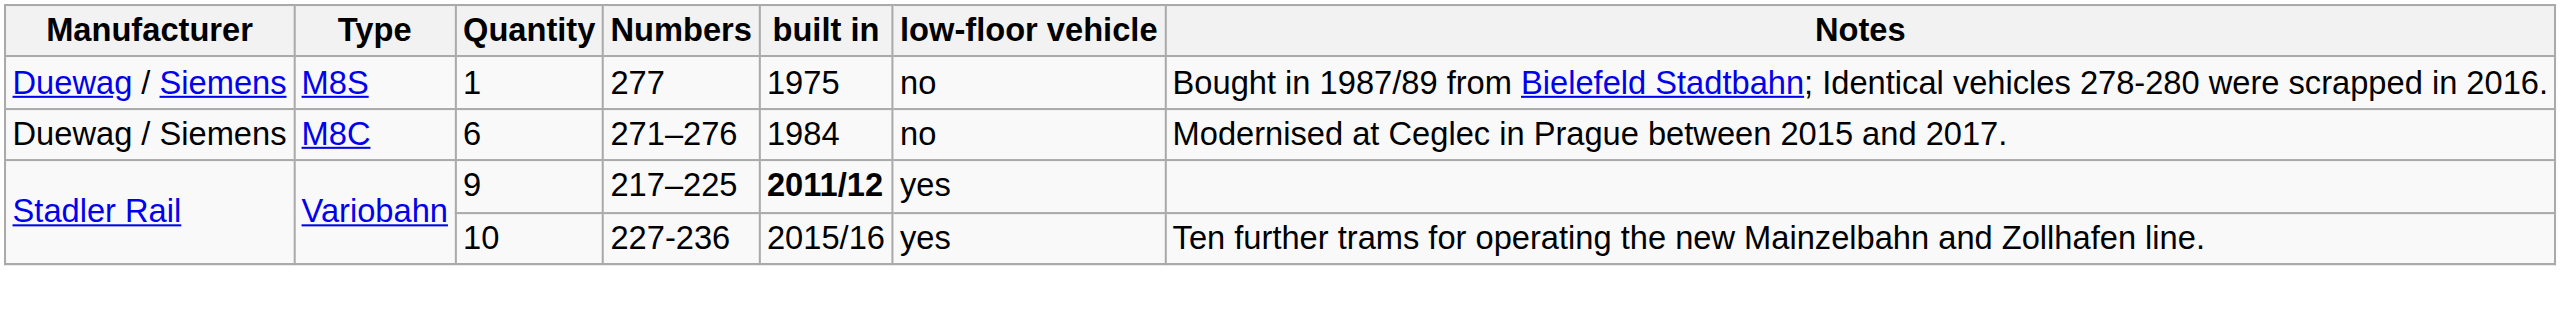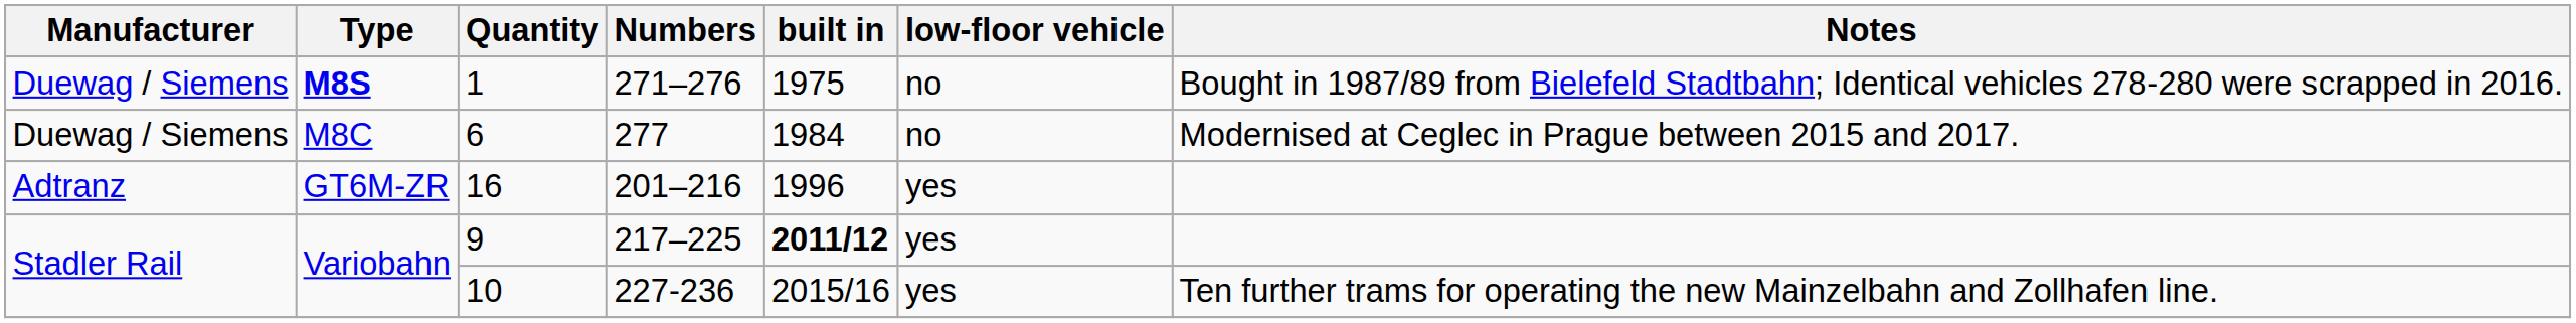 <table class="wikitable">
 <tr>
 <th>Manufacturer</th>
 <th>Type</th>
 <th>Quantity</th>
 <th>Numbers</th>
 <th>built in</th>
 <th>low-floor vehicle</th>
 <th>Notes</th>
 </tr>
 <tr>
 <td><a href='#'>Duewag</a> / <a href='#'>Siemens</a></td>
-<td><a href='#'>M8S</a></td>
+<td><strong><a href='#'>M8S</a></strong></td>
 <td>1</td>
-<td>277</td>
+<td>271–276</td>
 <td>1975</td>
 <td>no</td>
 <td>Bought in 1987/89 from <a href='#'>Bielefeld Stadtbahn</a>; Identical vehicles 278-280 were scrapped in 2016.</td>
 </tr>
 <tr>
 <td>Duewag / Siemens</td>
 <td><a href='#'>M8C</a></td>
 <td>6</td>
-<td>271–276</td>
+<td>277</td>
 <td>1984</td>
 <td>no</td>
 <td>Modernised at Ceglec in Prague between 2015 and 2017.</td>
+</tr>
+<tr>
+<td><a href='#'>Adtranz</a></td>
+<td><a href='#'>GT6M-ZR</a></td>
+<td>16</td>
+<td>201–216</td>
+<td>1996</td>
+<td>yes</td>
+<td></td>
 </tr>
 <tr>
 <td rowspan=2><a href='#'>Stadler Rail</a></td>
 <td rowspan=2><a href='#'>Variobahn</a></td>
 <td>9</td>
 <td>217–225</td>
 <td><strong>2011/12</strong></td>
 <td>yes</td>
 <td></td>
 </tr>
 <tr>
 <td>10</td>
 <td>227-236</td>
 <td>2015/16</td>
 <td>yes</td>
 <td>Ten further trams for operating the new Mainzelbahn and Zollhafen line.</td>
 </tr>
 <tr>
 </tr>
 </table>
